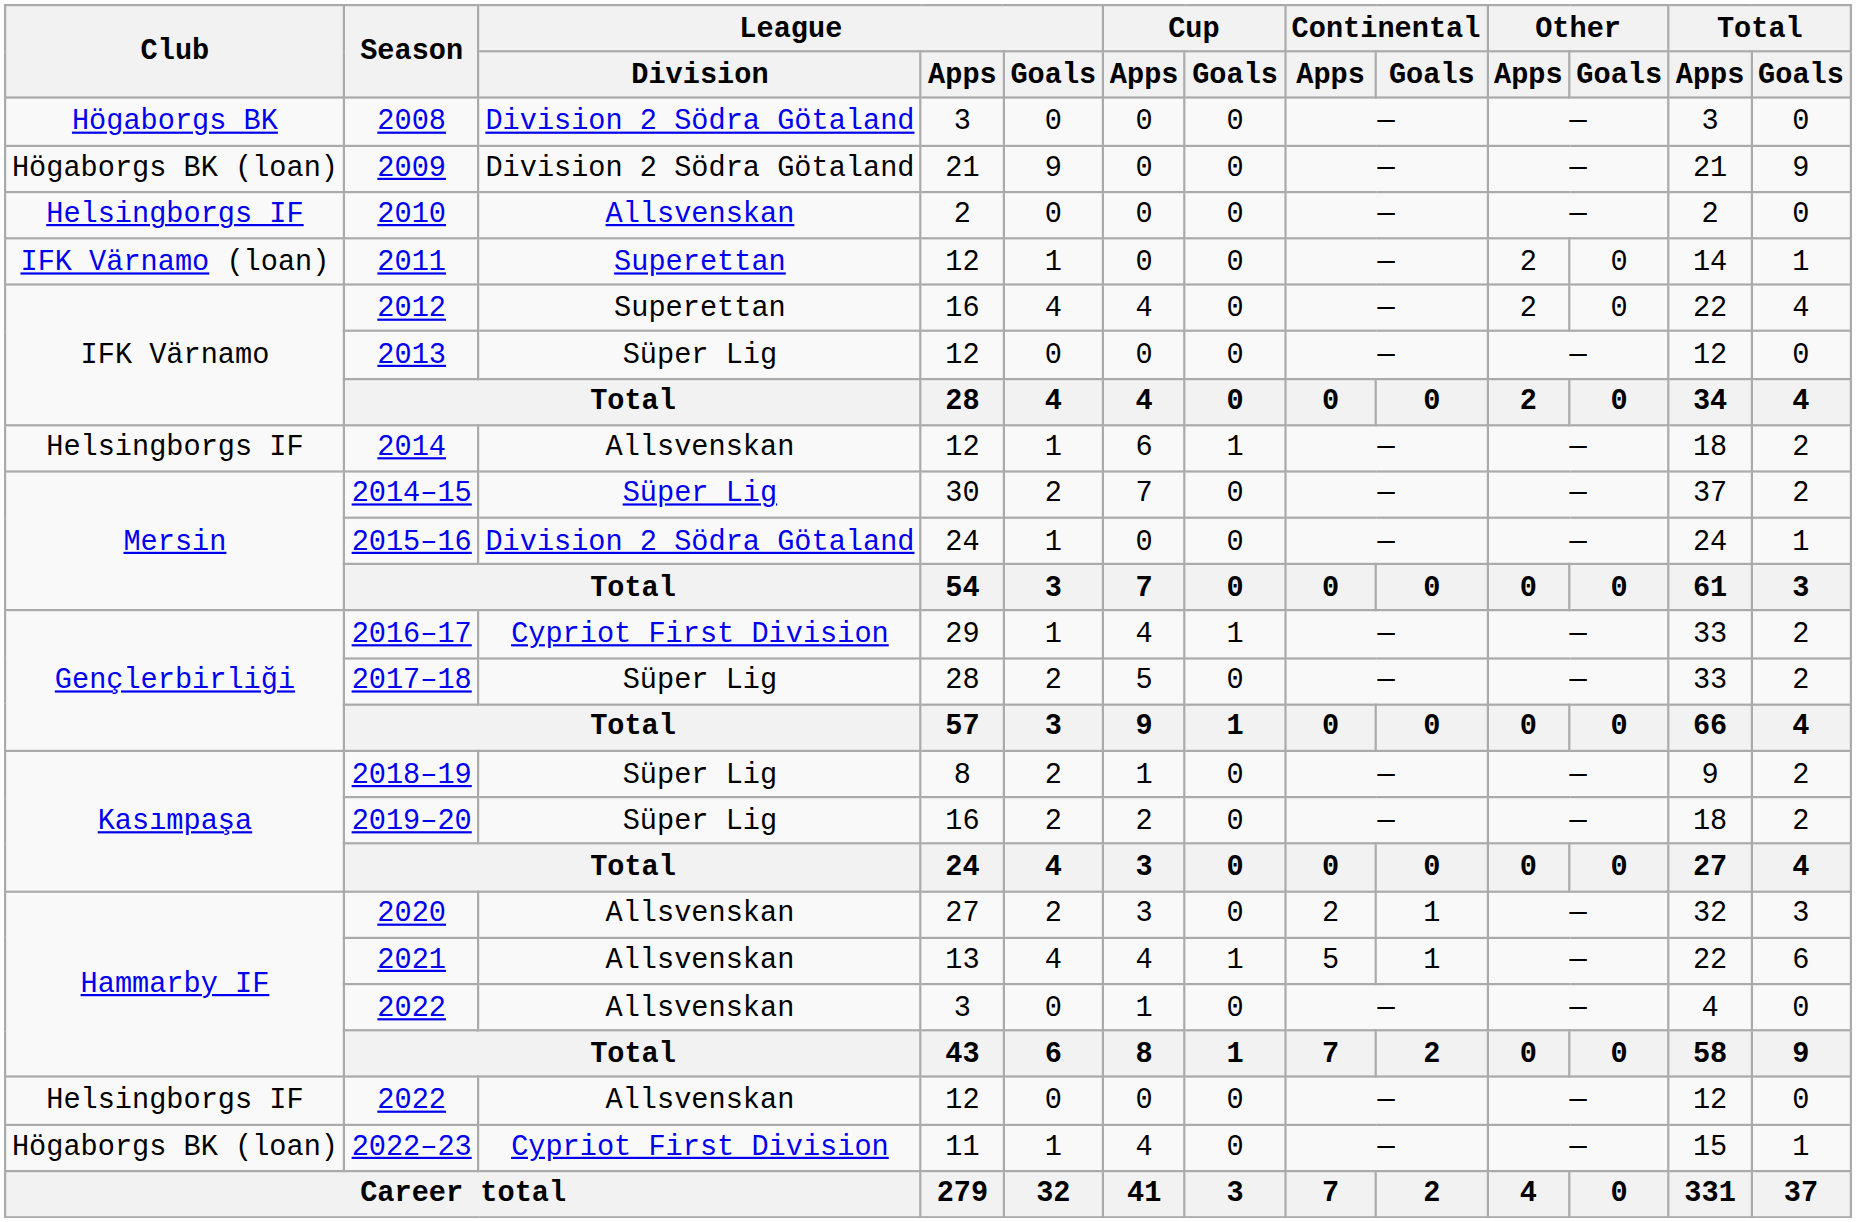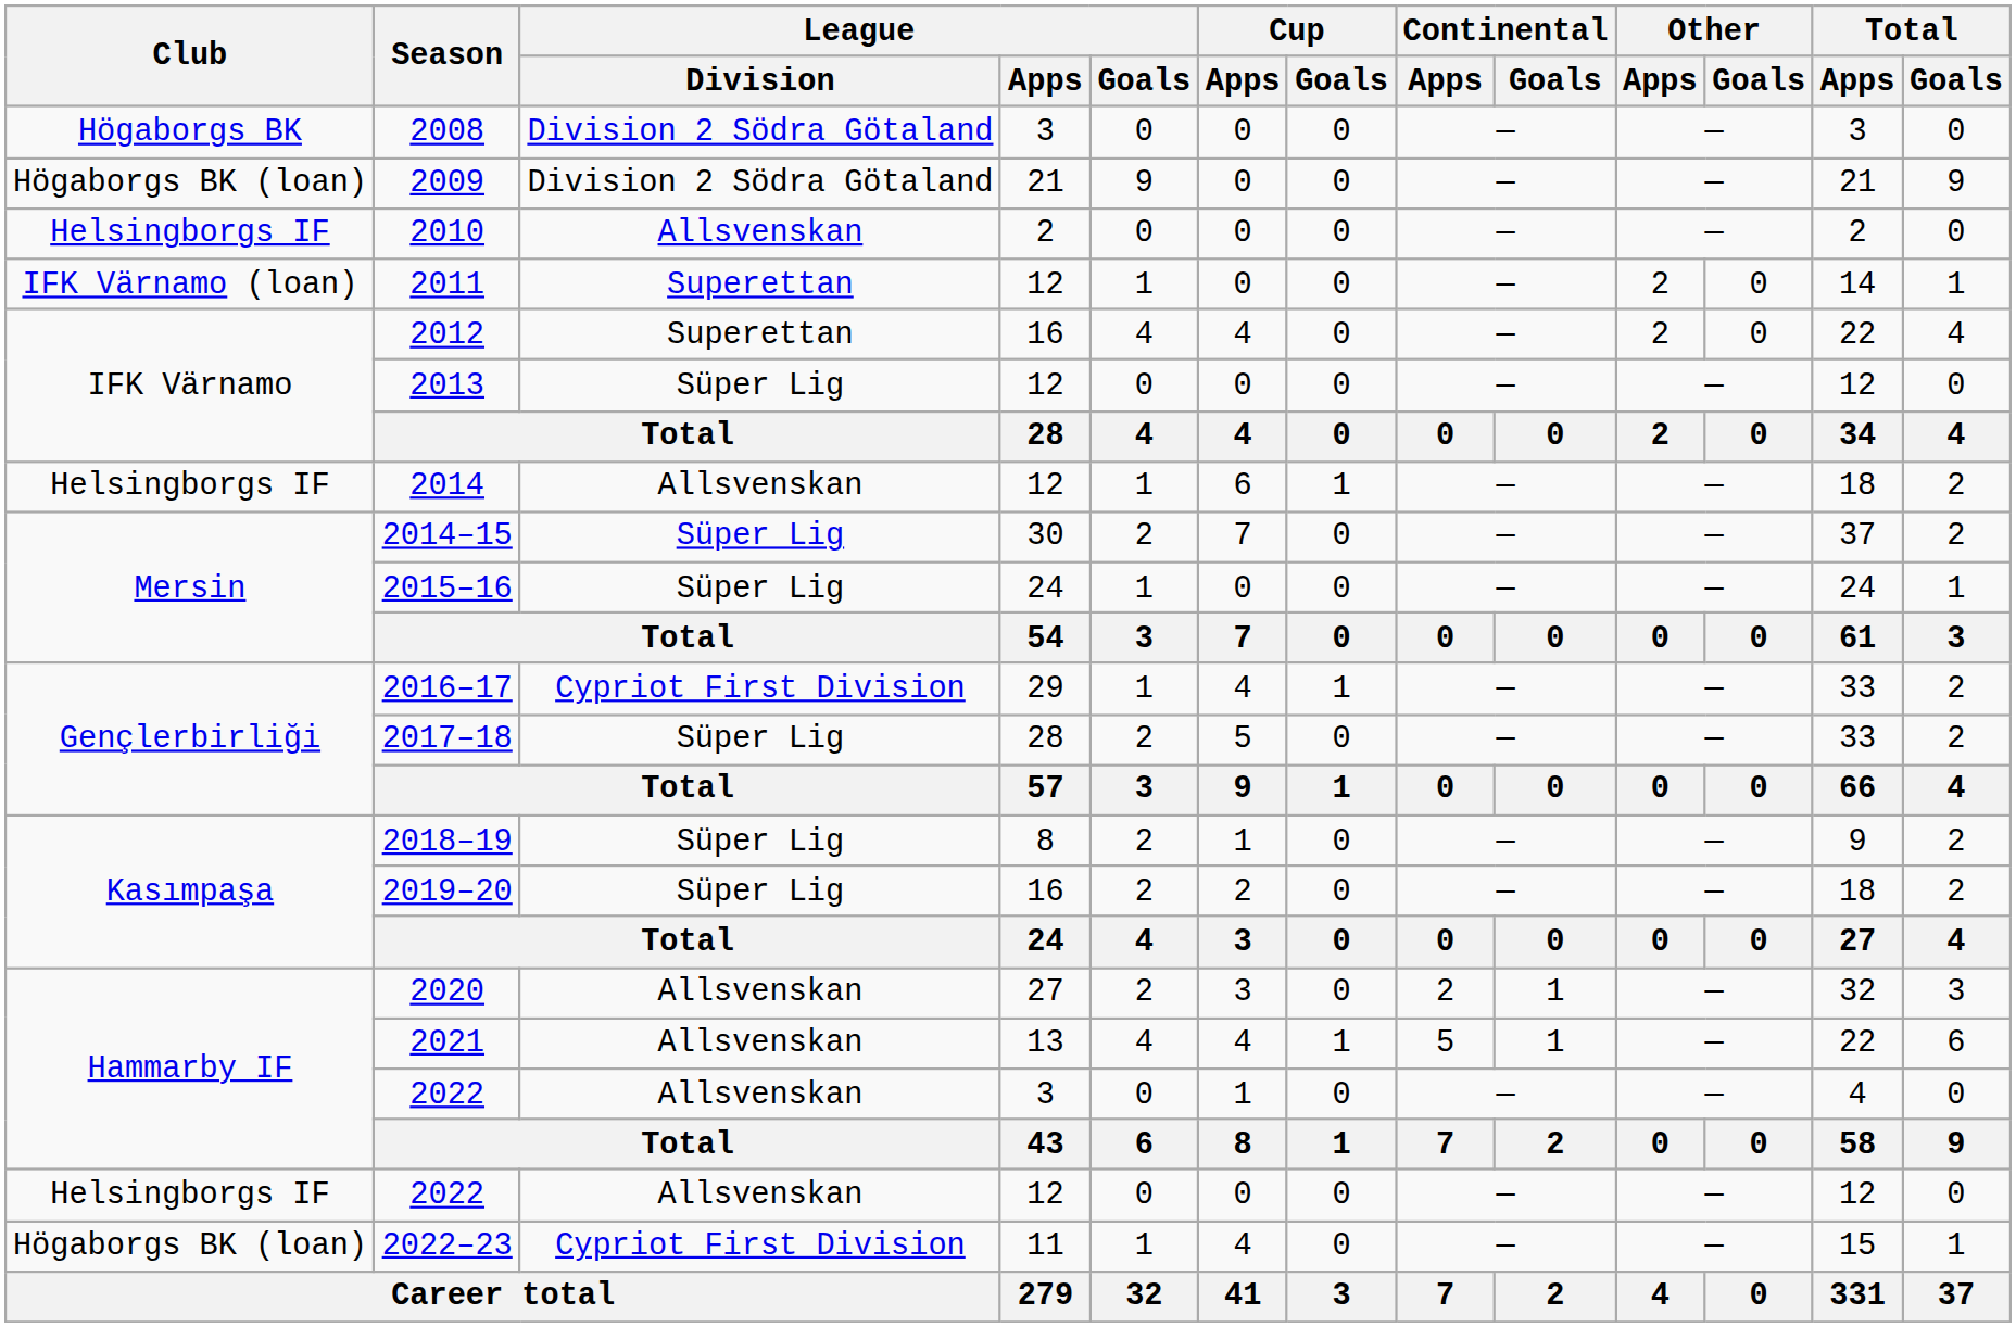 <table class="wikitable" style="text-align:center">
 <tr>
 <th rowspan="2">Club</th>
 <th rowspan="2">Season</th>
 <th colspan="3">League</th>
 <th colspan="2">Cup</th>
 <th colspan="2">Continental</th>
 <th colspan="2">Other</th>
 <th colspan="2">Total</th>
 </tr>
 <tr>
 <th>Division</th>
 <th>Apps</th>
 <th>Goals</th>
 <th>Apps</th>
 <th>Goals</th>
 <th>Apps</th>
 <th>Goals</th>
 <th>Apps</th>
 <th>Goals</th>
 <th>Apps</th>
 <th>Goals</th>
 </tr>
 <tr>
 <td><a href='#'>Högaborgs BK</a></td>
 <td><a href='#'>2008</a></td>
 <td><a href='#'>Division 2 Södra Götaland</a></td>
 <td>3</td>
 <td>0</td>
 <td>0</td>
 <td>0</td>
 <td colspan="2">—</td>
 <td colspan="2">—</td>
 <td>3</td>
 <td>0</td>
 </tr>
 <tr>
 <td>Högaborgs BK (loan)</td>
 <td><a href='#'>2009</a></td>
 <td>Division 2 Södra Götaland</td>
 <td>21</td>
 <td>9</td>
 <td>0</td>
 <td>0</td>
 <td colspan="2">—</td>
 <td colspan="2">—</td>
 <td>21</td>
 <td>9</td>
 </tr>
 <tr>
 <td><a href='#'>Helsingborgs IF</a></td>
 <td><a href='#'>2010</a></td>
 <td><a href='#'>Allsvenskan</a></td>
 <td>2</td>
 <td>0</td>
 <td>0</td>
 <td>0</td>
 <td colspan="2">—</td>
 <td colspan="2">—</td>
 <td>2</td>
 <td>0</td>
 </tr>
 <tr>
 <td><a href='#'>IFK Värnamo</a> (loan)</td>
 <td><a href='#'>2011</a></td>
 <td><a href='#'>Superettan</a></td>
 <td>12</td>
 <td>1</td>
 <td>0</td>
 <td>0</td>
 <td colspan="2">—</td>
 <td>2</td>
 <td>0</td>
 <td>14</td>
 <td>1</td>
 </tr>
 <tr>
 <td rowspan="3">IFK Värnamo</td>
 <td><a href='#'>2012</a></td>
 <td>Superettan</td>
 <td>16</td>
 <td>4</td>
 <td>4</td>
 <td>0</td>
 <td colspan="2">—</td>
 <td>2</td>
 <td>0</td>
 <td>22</td>
 <td>4</td>
 </tr>
 <tr>
 <td><a href='#'>2013</a></td>
 <td>Süper Lig</td>
 <td>12</td>
 <td>0</td>
 <td>0</td>
 <td>0</td>
 <td colspan="2">—</td>
 <td colspan="2">—</td>
 <td>12</td>
 <td>0</td>
 </tr>
 <tr>
 <th colspan="2">Total</th>
 <th>28</th>
 <th>4</th>
 <th>4</th>
 <th>0</th>
 <th>0</th>
 <th>0</th>
 <th>2</th>
 <th>0</th>
 <th>34</th>
 <th>4</th>
 </tr>
 <tr>
 <td>Helsingborgs IF</td>
 <td><a href='#'>2014</a></td>
 <td>Allsvenskan</td>
 <td>12</td>
 <td>1</td>
 <td>6</td>
 <td>1</td>
 <td colspan="2">—</td>
 <td colspan="2">—</td>
 <td>18</td>
 <td>2</td>
 </tr>
 <tr>
 <td rowspan="3"><a href='#'>Mersin</a></td>
 <td><a href='#'>2014–15</a></td>
 <td><a href='#'>Süper Lig</a></td>
 <td>30</td>
 <td>2</td>
 <td>7</td>
 <td>0</td>
 <td colspan="2">—</td>
 <td colspan="2">—</td>
 <td>37</td>
 <td>2</td>
 </tr>
 <tr>
 <td><a href='#'>2015–16</a></td>
-<td><a href='#'>Division 2 Södra Götaland</a></td>
+<td>Süper Lig</td>
 <td>24</td>
 <td>1</td>
 <td>0</td>
 <td>0</td>
 <td colspan="2">—</td>
 <td colspan="2">—</td>
 <td>24</td>
 <td>1</td>
 </tr>
 <tr>
 <th colspan="2">Total</th>
 <th>54</th>
 <th>3</th>
 <th>7</th>
 <th>0</th>
 <th>0</th>
 <th>0</th>
 <th>0</th>
 <th>0</th>
 <th>61</th>
 <th>3</th>
 </tr>
 <tr>
 <td rowspan="3"><a href='#'>Gençlerbirliği</a></td>
 <td><a href='#'>2016–17</a></td>
 <td><a href='#'>Cypriot First Division</a></td>
 <td>29</td>
 <td>1</td>
 <td>4</td>
 <td>1</td>
 <td colspan="2">—</td>
 <td colspan="2">—</td>
 <td>33</td>
 <td>2</td>
 </tr>
 <tr>
 <td><a href='#'>2017–18</a></td>
 <td>Süper Lig</td>
 <td>28</td>
 <td>2</td>
 <td>5</td>
 <td>0</td>
 <td colspan="2">—</td>
 <td colspan="2">—</td>
 <td>33</td>
 <td>2</td>
 </tr>
 <tr>
 <th colspan="2">Total</th>
 <th>57</th>
 <th>3</th>
 <th>9</th>
 <th>1</th>
 <th>0</th>
 <th>0</th>
 <th>0</th>
 <th>0</th>
 <th>66</th>
 <th>4</th>
 </tr>
 <tr>
 <td rowspan="3"><a href='#'>Kasımpaşa</a></td>
 <td><a href='#'>2018–19</a></td>
 <td>Süper Lig</td>
 <td>8</td>
 <td>2</td>
 <td>1</td>
 <td>0</td>
 <td colspan="2">—</td>
 <td colspan="2">—</td>
 <td>9</td>
 <td>2</td>
 </tr>
 <tr>
 <td><a href='#'>2019–20</a></td>
 <td>Süper Lig</td>
 <td>16</td>
 <td>2</td>
 <td>2</td>
 <td>0</td>
 <td colspan="2">—</td>
 <td colspan="2">—</td>
 <td>18</td>
 <td>2</td>
 </tr>
 <tr>
 <th colspan="2">Total</th>
 <th>24</th>
 <th>4</th>
 <th>3</th>
 <th>0</th>
 <th>0</th>
 <th>0</th>
 <th>0</th>
 <th>0</th>
 <th>27</th>
 <th>4</th>
 </tr>
 <tr>
 <td rowspan="4"><a href='#'>Hammarby IF</a></td>
 <td><a href='#'>2020</a></td>
 <td>Allsvenskan</td>
 <td>27</td>
 <td>2</td>
 <td>3</td>
 <td>0</td>
 <td>2</td>
 <td>1</td>
 <td colspan="2">—</td>
 <td>32</td>
 <td>3</td>
 </tr>
 <tr>
 <td><a href='#'>2021</a></td>
 <td>Allsvenskan</td>
 <td>13</td>
 <td>4</td>
 <td>4</td>
 <td>1</td>
 <td>5</td>
 <td>1</td>
 <td colspan="2">—</td>
 <td>22</td>
 <td>6</td>
 </tr>
 <tr>
 <td><a href='#'>2022</a></td>
 <td>Allsvenskan</td>
 <td>3</td>
 <td>0</td>
 <td>1</td>
 <td>0</td>
 <td colspan="2">—</td>
 <td colspan="2">—</td>
 <td>4</td>
 <td>0</td>
 </tr>
 <tr>
 <th colspan="2">Total</th>
 <th>43</th>
 <th>6</th>
 <th>8</th>
 <th>1</th>
 <th>7</th>
 <th>2</th>
 <th>0</th>
 <th>0</th>
 <th>58</th>
 <th>9</th>
 </tr>
 <tr>
 <td>Helsingborgs IF</td>
 <td><a href='#'>2022</a></td>
 <td>Allsvenskan</td>
 <td>12</td>
 <td>0</td>
 <td>0</td>
 <td>0</td>
 <td colspan="2">—</td>
 <td colspan="2">—</td>
 <td>12</td>
 <td>0</td>
 </tr>
 <tr>
 <td>Högaborgs BK (loan)</td>
 <td><a href='#'>2022–23</a></td>
 <td><a href='#'>Cypriot First Division</a></td>
 <td>11</td>
 <td>1</td>
 <td>4</td>
 <td>0</td>
 <td colspan="2">—</td>
 <td colspan="2">—</td>
 <td>15</td>
 <td>1</td>
 </tr>
 <tr>
 <th colspan="3">Career total</th>
 <th>279</th>
 <th>32</th>
 <th>41</th>
 <th>3</th>
 <th>7</th>
 <th>2</th>
 <th>4</th>
 <th>0</th>
 <th>331</th>
 <th>37</th>
 </tr>
 </table>
